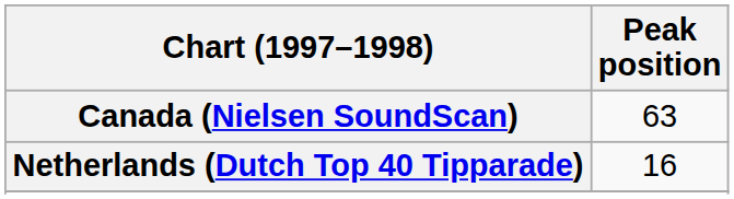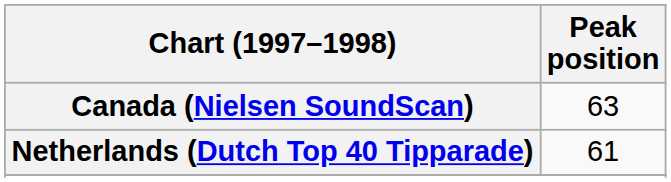 <table class="wikitable sortable plainrowheaders" style="text-align:center">
 <tr>
 <th scope="col">Chart (1997–1998)</th>
 <th scope="col">Peak<br>position</th>
 </tr>
 <tr>
 <th scope="row">Canada (<a href='#'>Nielsen SoundScan</a>)</th>
 <td align="center">63</td>
 </tr>
 <tr>
 <th scope="row">Netherlands (<a href='#'>Dutch Top 40 Tipparade</a>)</th>
-<td align="center">16</td>
+<td align="center">61</td>
 </tr>
 <tr>
 </tr>
 <tr>
 </tr>
 <tr>
 </tr>
 <tr>
 </tr>
 <tr>
 </tr>
 <tr>
 </tr>
 <tr>
 </tr>
 <tr>
 </tr>
 <tr>
 </tr>
 <tr>
 </tr>
 <tr>
 </tr>
 </table>
